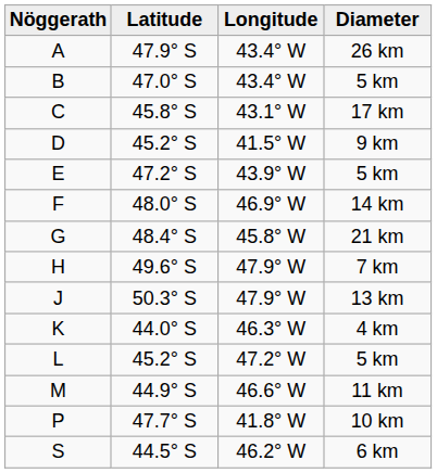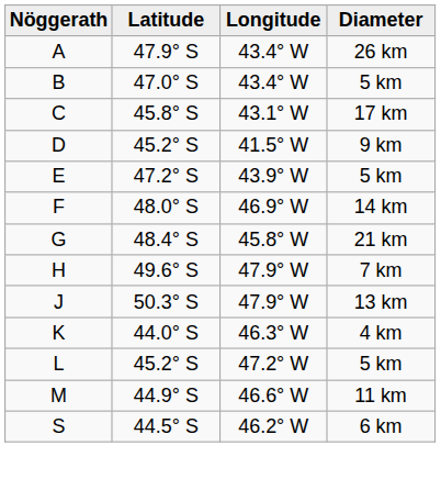 <table class="wikitable">
 <tr>
 <th width="25%" style="background:#eeeeee;">Nöggerath</th>
 <th width="25%" style="background:#eeeeee;">Latitude</th>
 <th width="25%" style="background:#eeeeee;">Longitude</th>
 <th width="25%" style="background:#eeeeee;">Diameter</th>
 </tr>
 <tr>
 <td align="center">A</td>
 <td align="center">47.9° S</td>
 <td align="center">43.4° W</td>
 <td align="center">26 km</td>
 </tr>
 <tr>
 <td align="center">B</td>
 <td align="center">47.0° S</td>
 <td align="center">43.4° W</td>
 <td align="center">5 km</td>
 </tr>
 <tr>
 <td align="center">C</td>
 <td align="center">45.8° S</td>
 <td align="center">43.1° W</td>
 <td align="center">17 km</td>
 </tr>
 <tr>
 <td align="center">D</td>
 <td align="center">45.2° S</td>
 <td align="center">41.5° W</td>
 <td align="center">9 km</td>
 </tr>
 <tr>
 <td align="center">E</td>
 <td align="center">47.2° S</td>
 <td align="center">43.9° W</td>
 <td align="center">5 km</td>
 </tr>
 <tr>
 <td align="center">F</td>
 <td align="center">48.0° S</td>
 <td align="center">46.9° W</td>
 <td align="center">14 km</td>
 </tr>
 <tr>
 <td align="center">G</td>
 <td align="center">48.4° S</td>
 <td align="center">45.8° W</td>
 <td align="center">21 km</td>
 </tr>
 <tr>
 <td align="center">H</td>
 <td align="center">49.6° S</td>
 <td align="center">47.9° W</td>
 <td align="center">7 km</td>
 </tr>
 <tr>
 <td align="center">J</td>
 <td align="center">50.3° S</td>
 <td align="center">47.9° W</td>
 <td align="center">13 km</td>
 </tr>
 <tr>
 <td align="center">K</td>
 <td align="center">44.0° S</td>
 <td align="center">46.3° W</td>
 <td align="center">4 km</td>
 </tr>
 <tr>
 <td align="center">L</td>
 <td align="center">45.2° S</td>
 <td align="center">47.2° W</td>
 <td align="center">5 km</td>
 </tr>
 <tr>
 <td align="center">M</td>
 <td align="center">44.9° S</td>
 <td align="center">46.6° W</td>
 <td align="center">11 km</td>
 </tr>
 <tr>
-<td align="center">P</td>
-<td align="center">47.7° S</td>
-<td align="center">41.8° W</td>
-<td align="center">10 km</td>
-</tr>
-<tr>
 <td align="center">S</td>
 <td align="center">44.5° S</td>
 <td align="center">46.2° W</td>
 <td align="center">6 km</td>
 </tr>
 </table>
